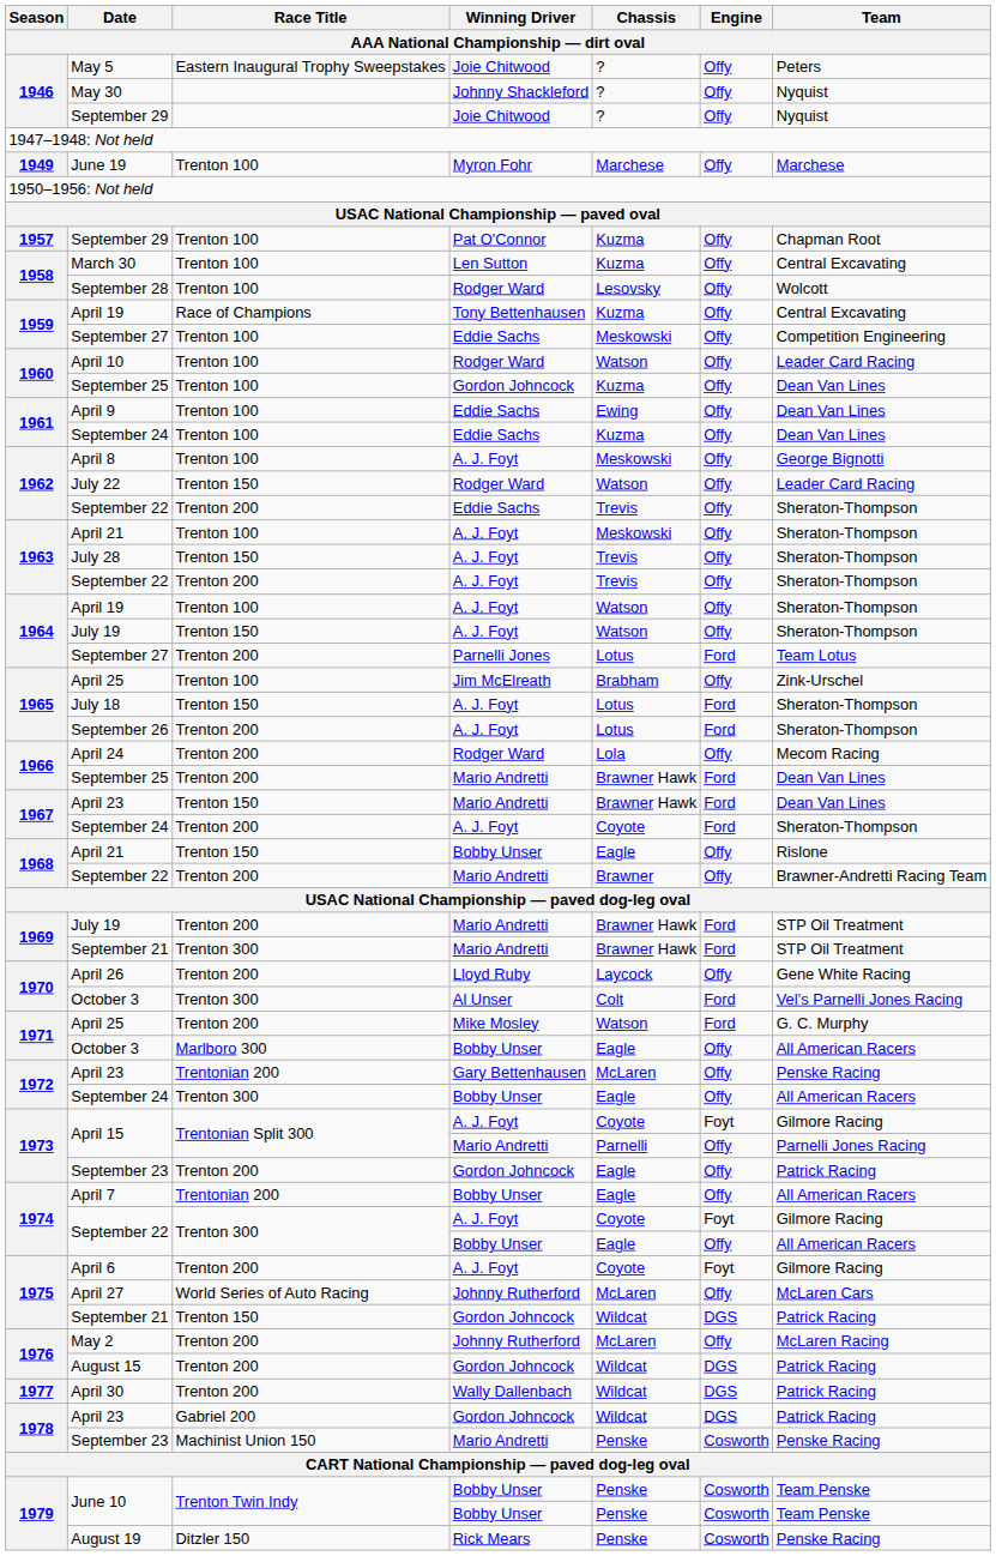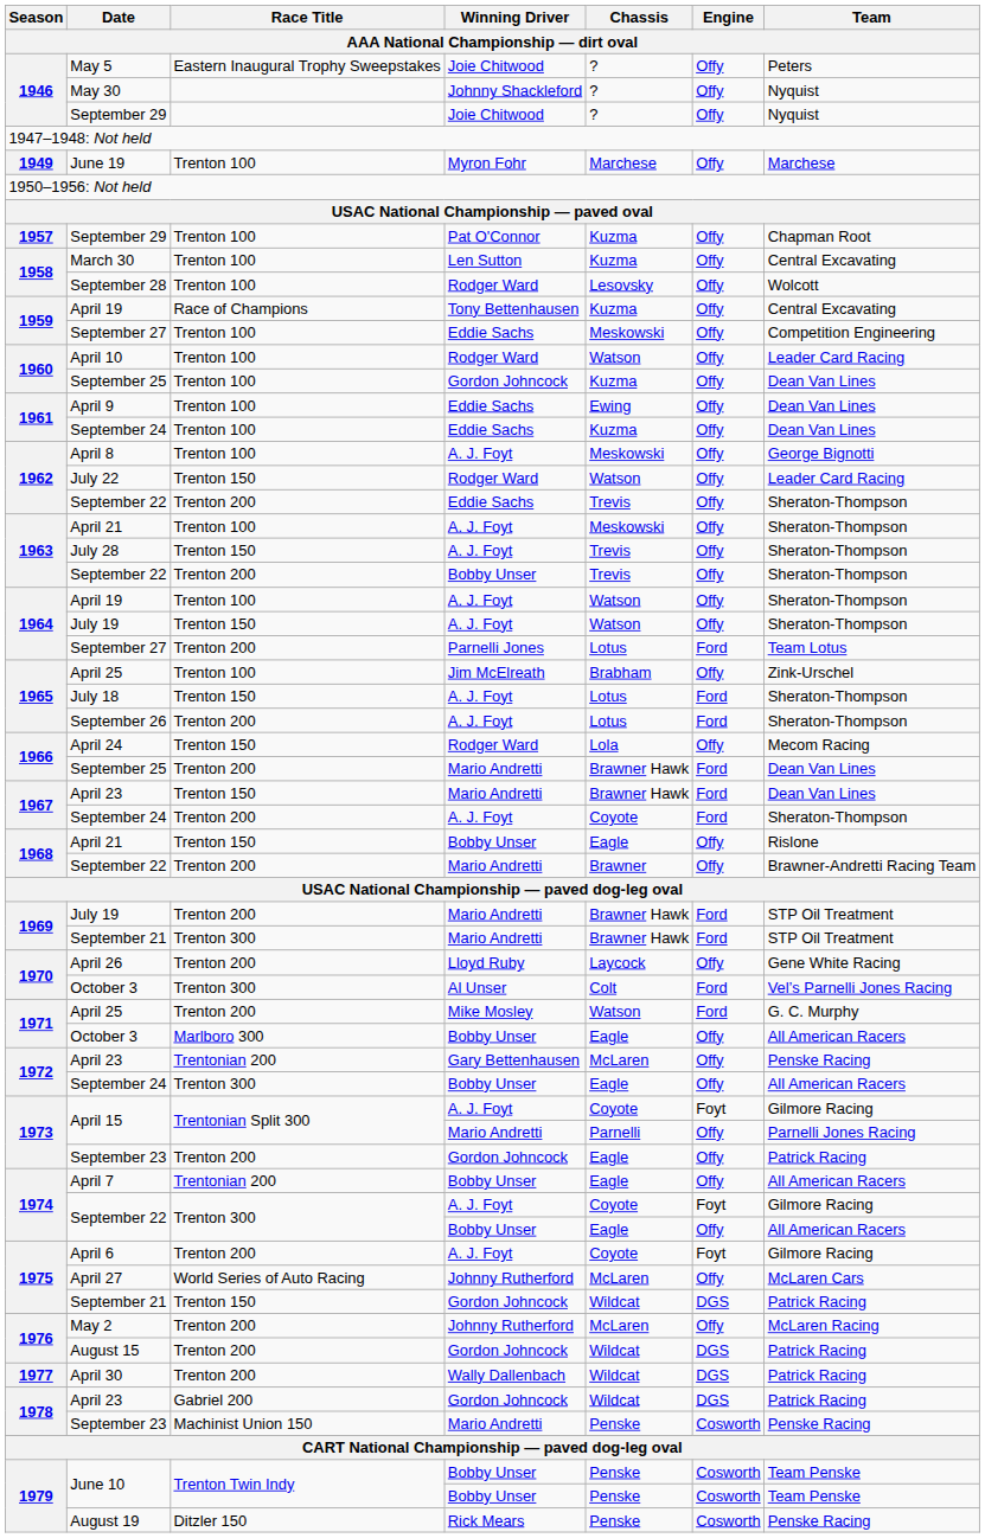 <table class="wikitable" style="font-size: 95%;">
 <tr>
 <th>Season</th>
 <th>Date</th>
 <th>Race Title</th>
 <th>Winning Driver</th>
 <th>Chassis</th>
 <th>Engine</th>
 <th>Team</th>
 </tr>
 <tr>
 <th colspan=7>AAA National Championship —  dirt oval</th>
 </tr>
 <tr>
 <th rowspan=3><a href='#'>1946</a></th>
 <td>May 5</td>
 <td>Eastern Inaugural Trophy Sweepstakes</td>
 <td><a href='#'>Joie Chitwood</a></td>
 <td>?</td>
 <td><a href='#'>Offy</a></td>
 <td>Peters</td>
 </tr>
 <tr>
 <td>May 30</td>
 <td></td>
 <td><a href='#'>Johnny Shackleford</a></td>
 <td>?</td>
 <td><a href='#'>Offy</a></td>
 <td>Nyquist</td>
 </tr>
 <tr>
 <td>September 29</td>
 <td></td>
 <td><a href='#'>Joie Chitwood</a></td>
 <td>?</td>
 <td><a href='#'>Offy</a></td>
 <td>Nyquist</td>
 </tr>
 <tr>
 <td colspan=7>1947–1948: <em>Not held</em></td>
 </tr>
 <tr>
 <th><a href='#'>1949</a></th>
 <td>June 19</td>
 <td>Trenton 100</td>
 <td><a href='#'>Myron Fohr</a></td>
 <td><a href='#'>Marchese</a></td>
 <td><a href='#'>Offy</a></td>
 <td><a href='#'>Marchese</a></td>
 </tr>
 <tr>
 <td colspan=7>1950–1956: <em>Not held</em></td>
 </tr>
 <tr>
 <th colspan=7>USAC National Championship —  paved oval</th>
 </tr>
 <tr>
 <th><a href='#'>1957</a></th>
 <td>September 29</td>
 <td>Trenton 100</td>
 <td><a href='#'>Pat O'Connor</a></td>
 <td><a href='#'>Kuzma</a></td>
 <td><a href='#'>Offy</a></td>
 <td>Chapman Root</td>
 </tr>
 <tr>
 <th rowspan=2><a href='#'>1958</a></th>
 <td>March 30</td>
 <td>Trenton 100</td>
 <td><a href='#'>Len Sutton</a></td>
 <td><a href='#'>Kuzma</a></td>
 <td><a href='#'>Offy</a></td>
 <td>Central Excavating</td>
 </tr>
 <tr>
 <td>September 28</td>
 <td>Trenton 100</td>
 <td><a href='#'>Rodger Ward</a></td>
 <td><a href='#'>Lesovsky</a></td>
 <td><a href='#'>Offy</a></td>
 <td>Wolcott</td>
 </tr>
 <tr>
 <th rowspan=2><a href='#'>1959</a></th>
 <td>April 19</td>
 <td>Race of Champions</td>
 <td><a href='#'>Tony Bettenhausen</a></td>
 <td><a href='#'>Kuzma</a></td>
 <td><a href='#'>Offy</a></td>
 <td>Central Excavating</td>
 </tr>
 <tr>
 <td>September 27</td>
 <td>Trenton 100</td>
 <td><a href='#'>Eddie Sachs</a></td>
 <td><a href='#'>Meskowski</a></td>
 <td><a href='#'>Offy</a></td>
 <td>Competition Engineering</td>
 </tr>
 <tr>
 <th rowspan=2><a href='#'>1960</a></th>
 <td>April 10</td>
 <td>Trenton 100</td>
 <td><a href='#'>Rodger Ward</a></td>
 <td><a href='#'>Watson</a></td>
 <td><a href='#'>Offy</a></td>
 <td><a href='#'>Leader Card Racing</a></td>
 </tr>
 <tr>
 <td>September 25</td>
 <td>Trenton 100</td>
 <td><a href='#'>Gordon Johncock</a></td>
 <td><a href='#'>Kuzma</a></td>
 <td><a href='#'>Offy</a></td>
 <td><a href='#'>Dean Van Lines</a></td>
 </tr>
 <tr>
 <th rowspan=2><a href='#'>1961</a></th>
 <td>April 9</td>
 <td>Trenton 100</td>
 <td><a href='#'>Eddie Sachs</a></td>
 <td><a href='#'>Ewing</a></td>
 <td><a href='#'>Offy</a></td>
 <td><a href='#'>Dean Van Lines</a></td>
 </tr>
 <tr>
 <td>September 24</td>
 <td>Trenton 100</td>
 <td><a href='#'>Eddie Sachs</a></td>
 <td><a href='#'>Kuzma</a></td>
 <td><a href='#'>Offy</a></td>
 <td><a href='#'>Dean Van Lines</a></td>
 </tr>
 <tr>
 <th rowspan=3><a href='#'>1962</a></th>
 <td>April 8</td>
 <td>Trenton 100</td>
 <td><a href='#'>A. J. Foyt</a></td>
 <td><a href='#'>Meskowski</a></td>
 <td><a href='#'>Offy</a></td>
 <td><a href='#'>George Bignotti</a></td>
 </tr>
 <tr>
 <td>July 22</td>
 <td>Trenton 150</td>
 <td><a href='#'>Rodger Ward</a></td>
 <td><a href='#'>Watson</a></td>
 <td><a href='#'>Offy</a></td>
 <td><a href='#'>Leader Card Racing</a></td>
 </tr>
 <tr>
 <td>September 22</td>
 <td>Trenton 200</td>
 <td><a href='#'>Eddie Sachs</a></td>
 <td><a href='#'>Trevis</a></td>
 <td><a href='#'>Offy</a></td>
 <td>Sheraton-Thompson</td>
 </tr>
 <tr>
 <th rowspan=3><a href='#'>1963</a></th>
 <td>April 21</td>
 <td>Trenton 100</td>
 <td><a href='#'>A. J. Foyt</a></td>
 <td><a href='#'>Meskowski</a></td>
 <td><a href='#'>Offy</a></td>
 <td>Sheraton-Thompson</td>
 </tr>
 <tr>
 <td>July 28</td>
 <td>Trenton 150</td>
 <td><a href='#'>A. J. Foyt</a></td>
 <td><a href='#'>Trevis</a></td>
 <td><a href='#'>Offy</a></td>
 <td>Sheraton-Thompson</td>
 </tr>
 <tr>
 <td>September 22</td>
 <td>Trenton 200</td>
-<td><a href='#'>A. J. Foyt</a></td>
+<td><a href='#'>Bobby Unser</a></td>
 <td><a href='#'>Trevis</a></td>
 <td><a href='#'>Offy</a></td>
 <td>Sheraton-Thompson</td>
 </tr>
 <tr>
 <th rowspan=3><a href='#'>1964</a></th>
 <td>April 19</td>
 <td>Trenton 100</td>
 <td><a href='#'>A. J. Foyt</a></td>
 <td><a href='#'>Watson</a></td>
 <td><a href='#'>Offy</a></td>
 <td>Sheraton-Thompson</td>
 </tr>
 <tr>
 <td>July 19</td>
 <td>Trenton 150</td>
 <td><a href='#'>A. J. Foyt</a></td>
 <td><a href='#'>Watson</a></td>
 <td><a href='#'>Offy</a></td>
 <td>Sheraton-Thompson</td>
 </tr>
 <tr>
 <td>September 27</td>
 <td>Trenton 200</td>
 <td><a href='#'>Parnelli Jones</a></td>
 <td><a href='#'>Lotus</a></td>
 <td><a href='#'>Ford</a></td>
 <td><a href='#'>Team Lotus</a></td>
 </tr>
 <tr>
 <th rowspan=3><a href='#'>1965</a></th>
 <td>April 25</td>
 <td>Trenton 100</td>
 <td><a href='#'>Jim McElreath</a></td>
 <td><a href='#'>Brabham</a></td>
 <td><a href='#'>Offy</a></td>
 <td>Zink-Urschel</td>
 </tr>
 <tr>
 <td>July 18</td>
 <td>Trenton 150</td>
 <td><a href='#'>A. J. Foyt</a></td>
 <td><a href='#'>Lotus</a></td>
 <td><a href='#'>Ford</a></td>
 <td>Sheraton-Thompson</td>
 </tr>
 <tr>
 <td>September 26</td>
 <td>Trenton 200</td>
 <td><a href='#'>A. J. Foyt</a></td>
 <td><a href='#'>Lotus</a></td>
 <td><a href='#'>Ford</a></td>
 <td>Sheraton-Thompson</td>
 </tr>
 <tr>
 <th rowspan=2><a href='#'>1966</a></th>
 <td>April 24</td>
-<td>Trenton 200</td>
+<td>Trenton 150</td>
 <td><a href='#'>Rodger Ward</a></td>
 <td><a href='#'>Lola</a></td>
 <td><a href='#'>Offy</a></td>
 <td>Mecom Racing</td>
 </tr>
 <tr>
 <td>September 25</td>
 <td>Trenton 200</td>
 <td><a href='#'>Mario Andretti</a></td>
 <td><a href='#'>Brawner</a> Hawk</td>
 <td><a href='#'>Ford</a></td>
 <td><a href='#'>Dean Van Lines</a></td>
 </tr>
 <tr>
 <th rowspan=2><a href='#'>1967</a></th>
 <td>April 23</td>
 <td>Trenton 150</td>
 <td><a href='#'>Mario Andretti</a></td>
 <td><a href='#'>Brawner</a> Hawk</td>
 <td><a href='#'>Ford</a></td>
 <td><a href='#'>Dean Van Lines</a></td>
 </tr>
 <tr>
 <td>September 24</td>
 <td>Trenton 200</td>
 <td><a href='#'>A. J. Foyt</a></td>
 <td><a href='#'>Coyote</a></td>
 <td><a href='#'>Ford</a></td>
 <td>Sheraton-Thompson</td>
 </tr>
 <tr>
 <th rowspan=2><a href='#'>1968</a></th>
 <td>April 21</td>
 <td>Trenton 150</td>
 <td><a href='#'>Bobby Unser</a></td>
 <td><a href='#'>Eagle</a></td>
 <td><a href='#'>Offy</a></td>
 <td>Rislone</td>
 </tr>
 <tr>
 <td>September 22</td>
 <td>Trenton 200</td>
 <td><a href='#'>Mario Andretti</a></td>
 <td><a href='#'>Brawner</a></td>
 <td><a href='#'>Offy</a></td>
 <td>Brawner-Andretti Racing Team</td>
 </tr>
 <tr>
 <th colspan=7>USAC National Championship —  paved dog-leg oval</th>
 </tr>
 <tr>
 <th rowspan=2><a href='#'>1969</a></th>
 <td>July 19</td>
 <td>Trenton 200</td>
 <td><a href='#'>Mario Andretti</a></td>
 <td><a href='#'>Brawner</a> Hawk</td>
 <td><a href='#'>Ford</a></td>
 <td>STP Oil Treatment</td>
 </tr>
 <tr>
 <td>September 21</td>
 <td>Trenton 300</td>
 <td><a href='#'>Mario Andretti</a></td>
 <td><a href='#'>Brawner</a> Hawk</td>
 <td><a href='#'>Ford</a></td>
 <td>STP Oil Treatment</td>
 </tr>
 <tr>
 <th rowspan=2><a href='#'>1970</a></th>
 <td>April 26</td>
 <td>Trenton 200</td>
 <td><a href='#'>Lloyd Ruby</a></td>
 <td><a href='#'>Laycock</a></td>
 <td><a href='#'>Offy</a></td>
 <td>Gene White Racing</td>
 </tr>
 <tr>
 <td>October 3</td>
 <td>Trenton 300</td>
 <td><a href='#'>Al Unser</a></td>
 <td><a href='#'>Colt</a></td>
 <td><a href='#'>Ford</a></td>
 <td><a href='#'>Vel’s Parnelli Jones Racing</a></td>
 </tr>
 <tr>
 <th rowspan=2><a href='#'>1971</a></th>
 <td>April 25</td>
 <td>Trenton 200</td>
 <td><a href='#'>Mike Mosley</a></td>
 <td><a href='#'>Watson</a></td>
 <td><a href='#'>Ford</a></td>
 <td>G. C. Murphy</td>
 </tr>
 <tr>
 <td>October 3</td>
 <td><a href='#'>Marlboro</a> 300</td>
 <td><a href='#'>Bobby Unser</a></td>
 <td><a href='#'>Eagle</a></td>
 <td><a href='#'>Offy</a></td>
 <td><a href='#'>All American Racers</a></td>
 </tr>
 <tr>
 <th rowspan=2><a href='#'>1972</a></th>
 <td>April 23</td>
 <td><a href='#'>Trentonian</a> 200</td>
 <td><a href='#'>Gary Bettenhausen</a></td>
 <td><a href='#'>McLaren</a></td>
 <td><a href='#'>Offy</a></td>
 <td><a href='#'>Penske Racing</a></td>
 </tr>
 <tr>
 <td>September 24</td>
 <td>Trenton 300</td>
 <td><a href='#'>Bobby Unser</a></td>
 <td><a href='#'>Eagle</a></td>
 <td><a href='#'>Offy</a></td>
 <td><a href='#'>All American Racers</a></td>
 </tr>
 <tr>
 <th rowspan=3><a href='#'>1973</a></th>
 <td rowspan=2>April 15</td>
 <td rowspan=2><a href='#'>Trentonian</a> Split 300</td>
 <td><a href='#'>A. J. Foyt</a></td>
 <td><a href='#'>Coyote</a></td>
 <td>Foyt</td>
 <td>Gilmore Racing</td>
 </tr>
 <tr>
 <td><a href='#'>Mario Andretti</a></td>
 <td><a href='#'>Parnelli</a></td>
 <td><a href='#'>Offy</a></td>
 <td><a href='#'>Parnelli Jones Racing</a></td>
 </tr>
 <tr>
 <td>September 23</td>
 <td>Trenton 200</td>
 <td><a href='#'>Gordon Johncock</a></td>
 <td><a href='#'>Eagle</a></td>
 <td><a href='#'>Offy</a></td>
 <td><a href='#'>Patrick Racing</a></td>
 </tr>
 <tr>
 <th rowspan=3><a href='#'>1974</a></th>
 <td>April 7</td>
 <td><a href='#'>Trentonian</a> 200</td>
 <td><a href='#'>Bobby Unser</a></td>
 <td><a href='#'>Eagle</a></td>
 <td><a href='#'>Offy</a></td>
 <td><a href='#'>All American Racers</a></td>
 </tr>
 <tr>
 <td rowspan=2>September 22</td>
 <td rowspan=2>Trenton 300</td>
 <td><a href='#'>A. J. Foyt</a></td>
 <td><a href='#'>Coyote</a></td>
 <td>Foyt</td>
 <td>Gilmore Racing</td>
 </tr>
 <tr>
 <td><a href='#'>Bobby Unser</a></td>
 <td><a href='#'>Eagle</a></td>
 <td><a href='#'>Offy</a></td>
 <td><a href='#'>All American Racers</a></td>
 </tr>
 <tr>
 <th rowspan=3><a href='#'>1975</a></th>
 <td>April 6</td>
 <td>Trenton 200</td>
 <td><a href='#'>A. J. Foyt</a></td>
 <td><a href='#'>Coyote</a></td>
 <td>Foyt</td>
 <td>Gilmore Racing</td>
 </tr>
 <tr>
 <td>April 27</td>
 <td>World Series of Auto Racing</td>
 <td><a href='#'>Johnny Rutherford</a></td>
 <td><a href='#'>McLaren</a></td>
 <td><a href='#'>Offy</a></td>
 <td><a href='#'>McLaren Cars</a></td>
 </tr>
 <tr>
 <td>September 21</td>
 <td>Trenton 150</td>
 <td><a href='#'>Gordon Johncock</a></td>
 <td><a href='#'>Wildcat</a></td>
 <td><a href='#'>DGS</a></td>
 <td><a href='#'>Patrick Racing</a></td>
 </tr>
 <tr>
 <th rowspan=2><a href='#'>1976</a></th>
 <td>May 2</td>
 <td>Trenton 200</td>
 <td><a href='#'>Johnny Rutherford</a></td>
 <td><a href='#'>McLaren</a></td>
 <td><a href='#'>Offy</a></td>
 <td><a href='#'>McLaren Racing</a></td>
 </tr>
 <tr>
 <td>August 15</td>
 <td>Trenton 200</td>
 <td><a href='#'>Gordon Johncock</a></td>
 <td><a href='#'>Wildcat</a></td>
 <td><a href='#'>DGS</a></td>
 <td><a href='#'>Patrick Racing</a></td>
 </tr>
 <tr>
 <th><a href='#'>1977</a></th>
 <td>April 30</td>
 <td>Trenton 200</td>
 <td><a href='#'>Wally Dallenbach</a></td>
 <td><a href='#'>Wildcat</a></td>
 <td><a href='#'>DGS</a></td>
 <td><a href='#'>Patrick Racing</a></td>
 </tr>
 <tr>
 <th rowspan=2><a href='#'>1978</a></th>
 <td>April 23</td>
 <td>Gabriel 200</td>
 <td><a href='#'>Gordon Johncock</a></td>
 <td><a href='#'>Wildcat</a></td>
 <td><a href='#'>DGS</a></td>
 <td><a href='#'>Patrick Racing</a></td>
 </tr>
 <tr>
 <td>September 23</td>
 <td>Machinist Union 150</td>
 <td><a href='#'>Mario Andretti</a></td>
 <td><a href='#'>Penske</a></td>
 <td><a href='#'>Cosworth</a></td>
 <td><a href='#'>Penske Racing</a></td>
 </tr>
 <tr>
 <th colspan=7>CART National Championship —  paved dog-leg oval</th>
 </tr>
 <tr>
 <th rowspan=3><a href='#'>1979</a></th>
 <td rowspan=2>June 10</td>
 <td rowspan=2><a href='#'>Trenton Twin Indy</a></td>
 <td><a href='#'>Bobby Unser</a></td>
 <td><a href='#'>Penske</a></td>
 <td><a href='#'>Cosworth</a></td>
 <td><a href='#'>Team Penske</a></td>
 </tr>
 <tr>
 <td><a href='#'>Bobby Unser</a></td>
 <td><a href='#'>Penske</a></td>
 <td><a href='#'>Cosworth</a></td>
 <td><a href='#'>Team Penske</a></td>
 </tr>
 <tr>
 <td>August 19</td>
 <td>Ditzler 150</td>
 <td><a href='#'>Rick Mears</a></td>
 <td><a href='#'>Penske</a></td>
 <td><a href='#'>Cosworth</a></td>
 <td><a href='#'>Penske Racing</a></td>
 </tr>
 </table>
